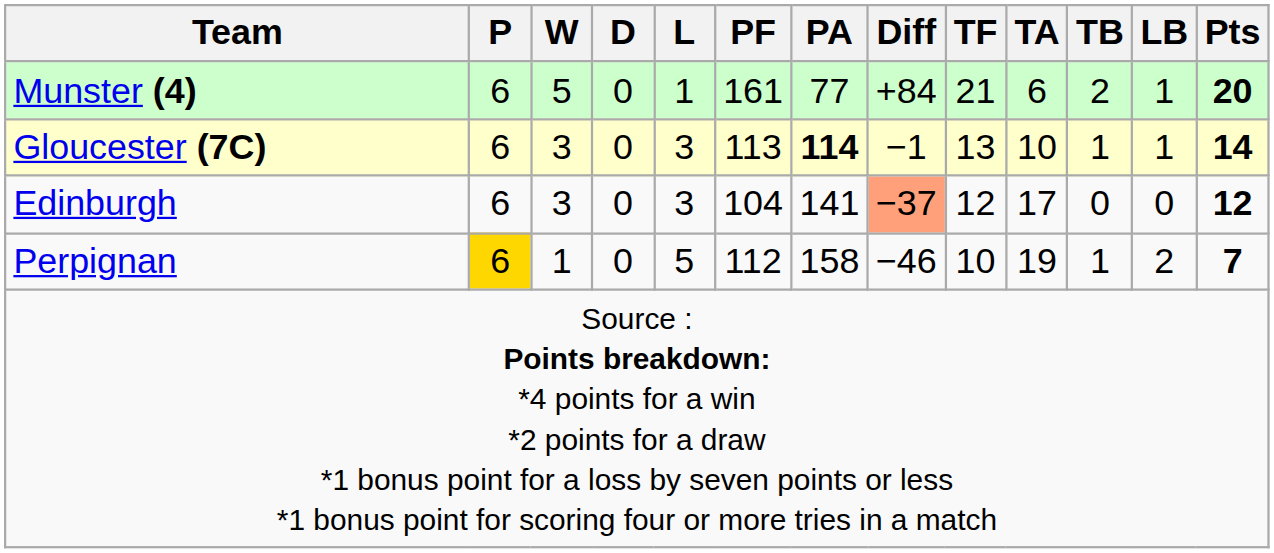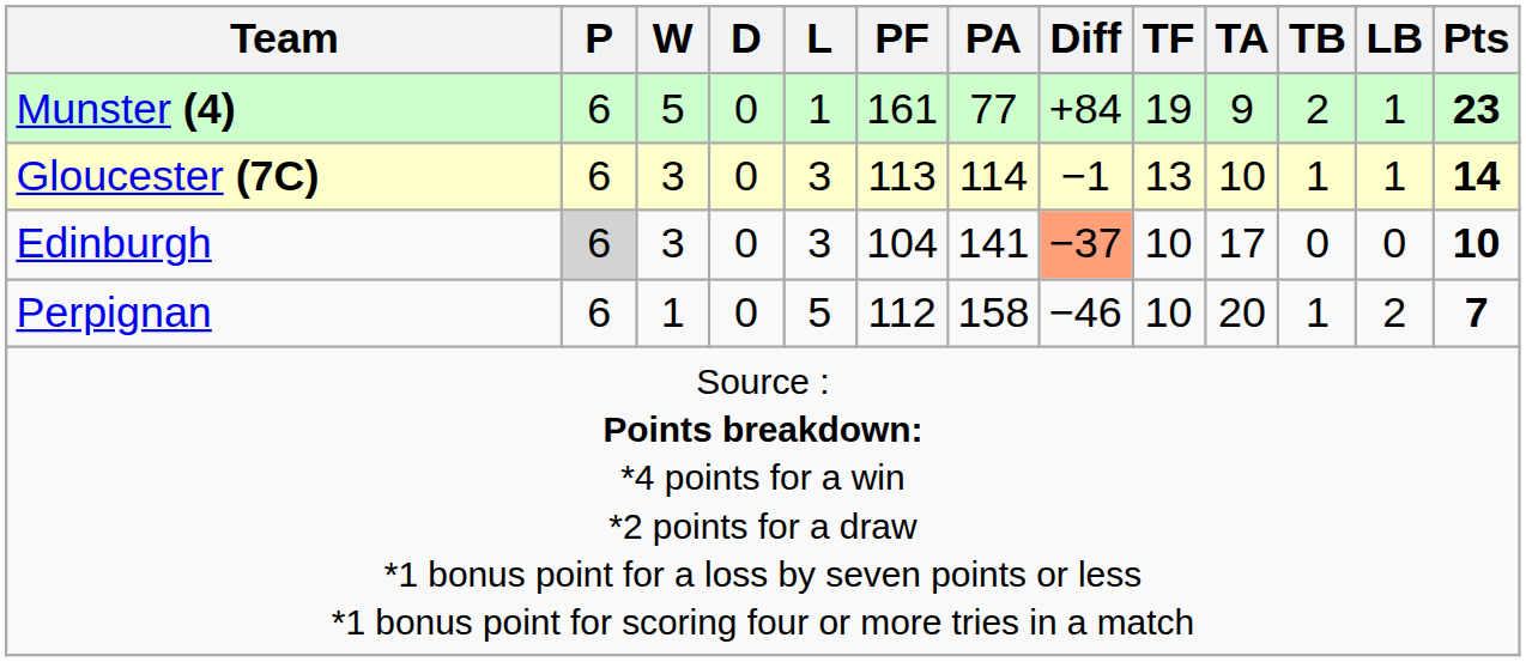 <table class="wikitable" style="text-align: center;">
 <tr>
 <th style="width:200px;">Team</th>
 <th width="20">P</th>
 <th width="20">W</th>
 <th width="20">D</th>
 <th width="20">L</th>
 <th width="20">PF</th>
 <th width="20">PA</th>
 <th width="20">Diff</th>
 <th width="20">TF</th>
 <th width="20">TA</th>
 <th width="20">TB</th>
 <th width="20">LB</th>
 <th width="20">Pts</th>
 </tr>
 <tr bgcolor="#ccffcc">
 <td align=left> <a href='#'>Munster</a> <strong>(4)</strong></td>
 <td>6</td>
 <td>5</td>
 <td>0</td>
 <td>1</td>
 <td>161</td>
 <td>77</td>
 <td>+84</td>
-<td>21</td>
-<td>6</td>
+<td>19</td>
+<td>9</td>
 <td>2</td>
 <td>1</td>
-<td><strong>20</strong></td>
+<td><strong>23</strong></td>
 </tr>
 <tr bgcolor="#ffffcc">
 <td align=left> <a href='#'>Gloucester</a> <strong>(7C)</strong></td>
 <td>6</td>
 <td>3</td>
 <td>0</td>
 <td>3</td>
 <td>113</td>
-<td><strong>114</strong></td>
+<td>114</td>
 <td>−1</td>
 <td>13</td>
 <td>10</td>
 <td>1</td>
 <td>1</td>
 <td><strong>14</strong></td>
 </tr>
 <tr>
 <td align=left> <a href='#'>Edinburgh</a></td>
-<td>6</td>
+<td style="background: lightgrey;">6</td>
 <td>3</td>
 <td>0</td>
 <td>3</td>
 <td>104</td>
 <td>141</td>
 <td style="background: lightsalmon;">−37</td>
-<td>12</td>
+<td>10</td>
 <td>17</td>
 <td>0</td>
 <td>0</td>
-<td><strong>12</strong></td>
+<td><strong>10</strong></td>
 </tr>
 <tr>
 <td align=left> <a href='#'>Perpignan</a></td>
-<td style="background: gold;">6</td>
+<td>6</td>
 <td>1</td>
 <td>0</td>
 <td>5</td>
 <td>112</td>
 <td>158</td>
 <td>−46</td>
 <td>10</td>
-<td>19</td>
+<td>20</td>
 <td>1</td>
 <td>2</td>
 <td><strong>7</strong></td>
 </tr>
 <tr |align=left|>
 <td colspan="14" style="border:0px"><small>Source : <br><strong>Points breakdown:</strong><br>*4 points for a win<br>*2 points for a draw<br>*1 bonus point for a loss by seven points or less<br>*1 bonus point for scoring four or more tries in a match</small></td>
 </tr>
 </table>
